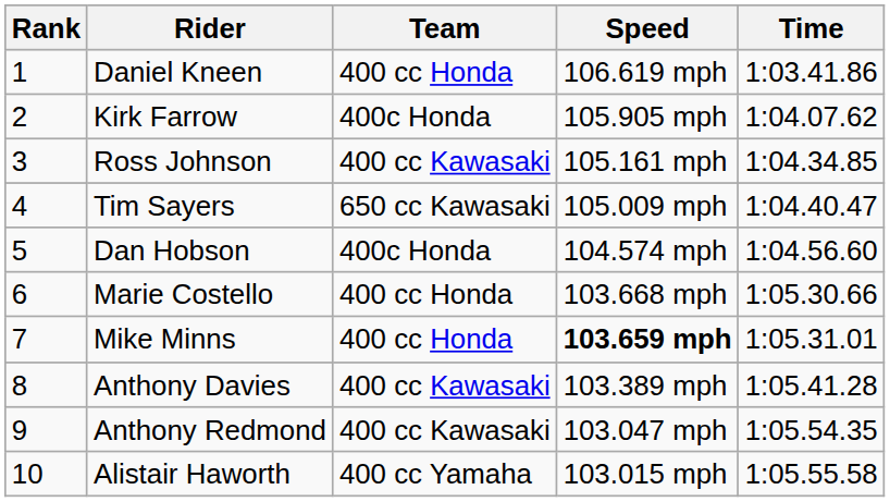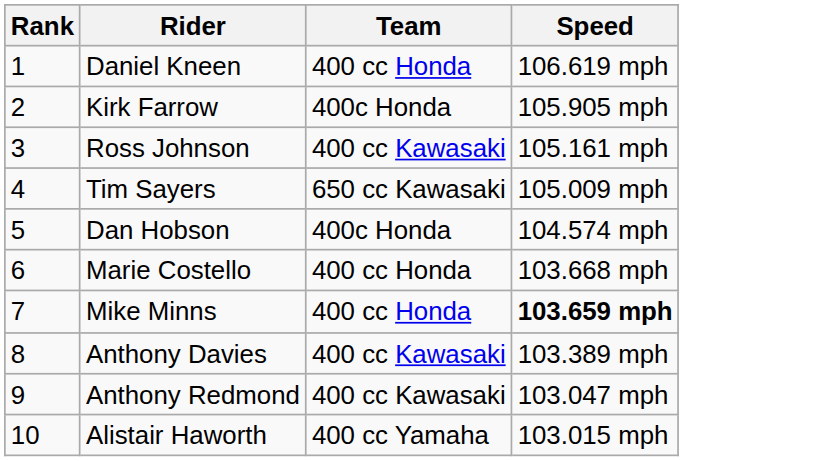 <table class="wikitable" style="font-size: 95%;">
 <tr style="background:#efefef;">
 <th>Rank</th>
 <th>Rider</th>
 <th>Team</th>
 <th>Speed</th>
-<th>Time</th>
 </tr>
 <tr>
 <td>1</td>
 <td> Daniel Kneen</td>
 <td>400 cc <a href='#'>Honda</a></td>
 <td>106.619 mph</td>
-<td>1:03.41.86</td>
 </tr>
 <tr>
 <td>2</td>
 <td> Kirk Farrow</td>
 <td>400c Honda</td>
 <td>105.905 mph</td>
-<td>1:04.07.62</td>
 </tr>
 <tr>
 <td>3</td>
 <td> Ross Johnson</td>
 <td>400 cc <a href='#'>Kawasaki</a></td>
 <td>105.161 mph</td>
-<td>1:04.34.85</td>
 </tr>
 <tr>
 <td>4</td>
 <td> Tim Sayers</td>
 <td>650 cc Kawasaki</td>
 <td>105.009 mph</td>
-<td>1:04.40.47</td>
 </tr>
 <tr>
 <td>5</td>
 <td>  Dan Hobson</td>
 <td>400c Honda</td>
 <td>104.574 mph</td>
-<td>1:04.56.60</td>
 </tr>
 <tr>
 <td>6</td>
 <td> Marie Costello</td>
 <td>400 cc Honda</td>
 <td>103.668 mph</td>
-<td>1:05.30.66</td>
 </tr>
 <tr>
 <td>7</td>
 <td> Mike Minns</td>
 <td>400 cc <a href='#'>Honda</a></td>
 <td><strong>103.659 mph</strong></td>
-<td>1:05.31.01</td>
 </tr>
 <tr>
 <td>8</td>
 <td> Anthony Davies</td>
 <td>400 cc <a href='#'>Kawasaki</a></td>
 <td>103.389 mph</td>
-<td>1:05.41.28</td>
 </tr>
 <tr>
 <td>9</td>
 <td> Anthony Redmond</td>
 <td>400 cc Kawasaki</td>
 <td>103.047 mph</td>
-<td>1:05.54.35</td>
 </tr>
 <tr>
 <td>10</td>
 <td> Alistair Haworth</td>
 <td>400 cc Yamaha</td>
 <td>103.015 mph</td>
-<td>1:05.55.58</td>
 </tr>
 </table>
